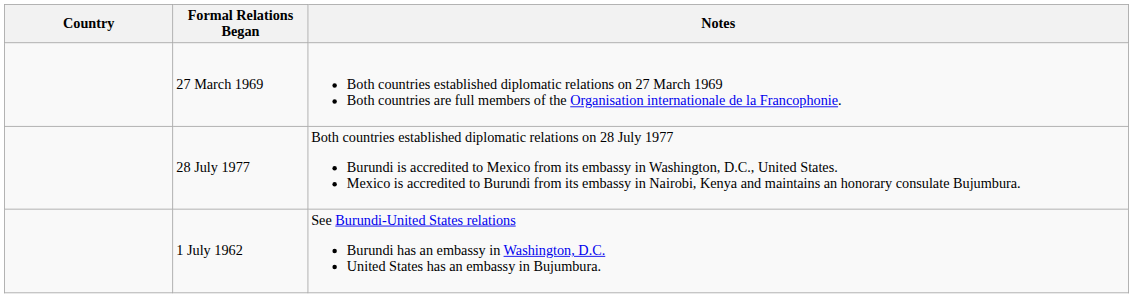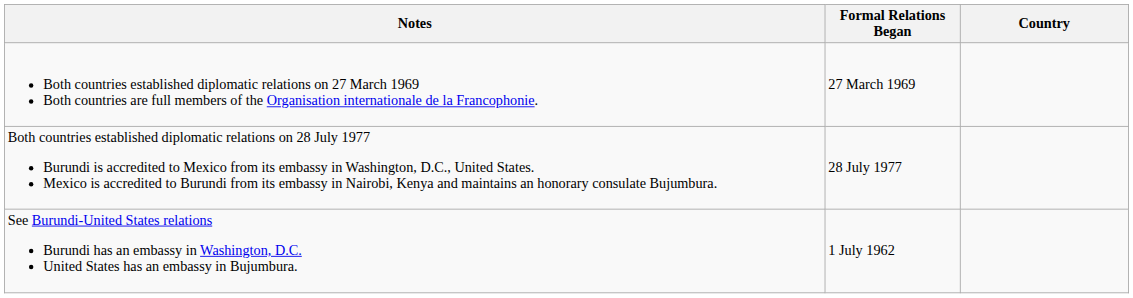 <table class="wikitable sortable" style="width:100%; margin:auto;">
 <tr>
+<th>Notes</th>
+<th style="width:12%;">Formal Relations Began</th>
 <th style="width:15%;">Country</th>
-<th style="width:12%;">Formal Relations Began</th>
-<th>Notes</th>
 </tr>
 <tr>
+<td><br><ul><li>Both countries established diplomatic relations on 27 March 1969</li><li>Both countries are full members of the <a href='#'>Organisation internationale de la Francophonie</a>.</li></ul></td>
+<td>27 March 1969</td>
 <td></td>
-<td>27 March 1969</td>
-<td><br><ul><li>Both countries established diplomatic relations on 27 March 1969</li><li>Both countries are full members of the <a href='#'>Organisation internationale de la Francophonie</a>.</li></ul></td>
 </tr>
 <tr>
+<td>Both countries established diplomatic relations on 28 July 1977<br><ul><li>Burundi is accredited to Mexico from its embassy in Washington, D.C., United States.</li><li>Mexico is accredited to Burundi from its embassy in Nairobi, Kenya and maintains an honorary consulate Bujumbura.</li></ul></td>
+<td>28 July 1977</td>
 <td></td>
-<td>28 July 1977</td>
-<td>Both countries established diplomatic relations on 28 July 1977<br><ul><li>Burundi is accredited to Mexico from its embassy in Washington, D.C., United States.</li><li>Mexico is accredited to Burundi from its embassy in Nairobi, Kenya and maintains an honorary consulate Bujumbura.</li></ul></td>
 </tr>
 <tr>
+<td>See <a href='#'>Burundi-United States relations</a><br><ul><li>Burundi has an embassy in <a href='#'>Washington, D.C.</a></li><li>United States has an embassy in Bujumbura.</li></ul></td>
+<td>1 July 1962</td>
 <td></td>
-<td>1 July 1962</td>
-<td>See <a href='#'>Burundi-United States relations</a><br><ul><li>Burundi has an embassy in <a href='#'>Washington, D.C.</a></li><li>United States has an embassy in Bujumbura.</li></ul></td>
 </tr>
 </table>
